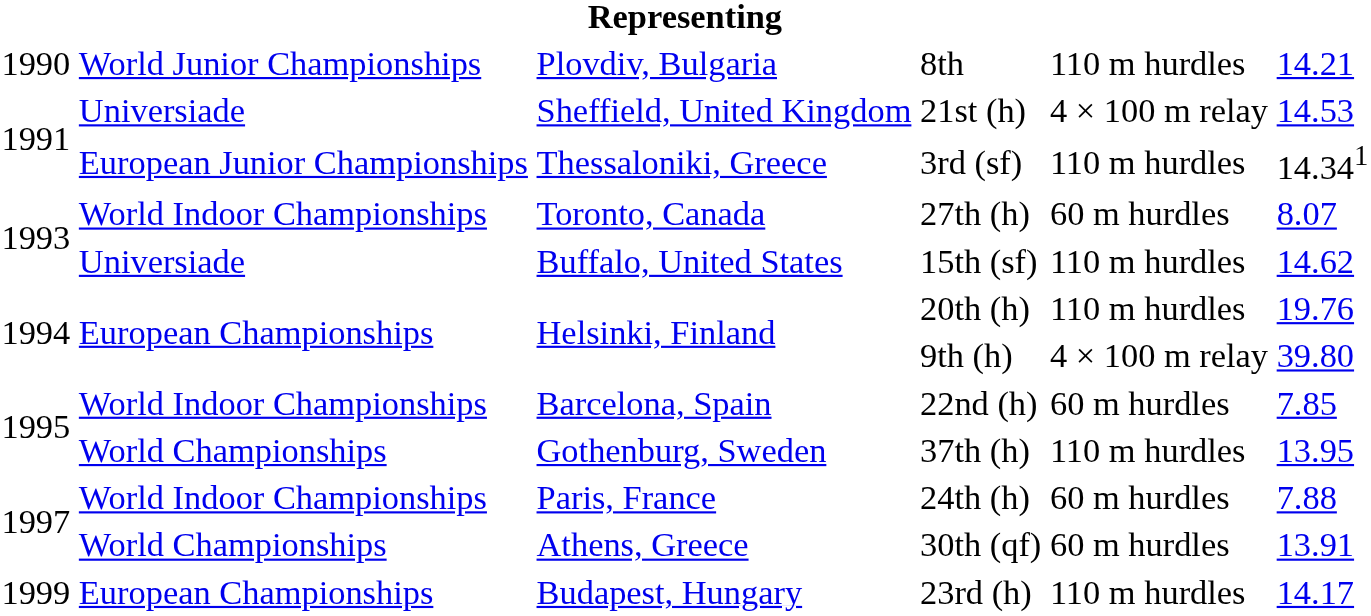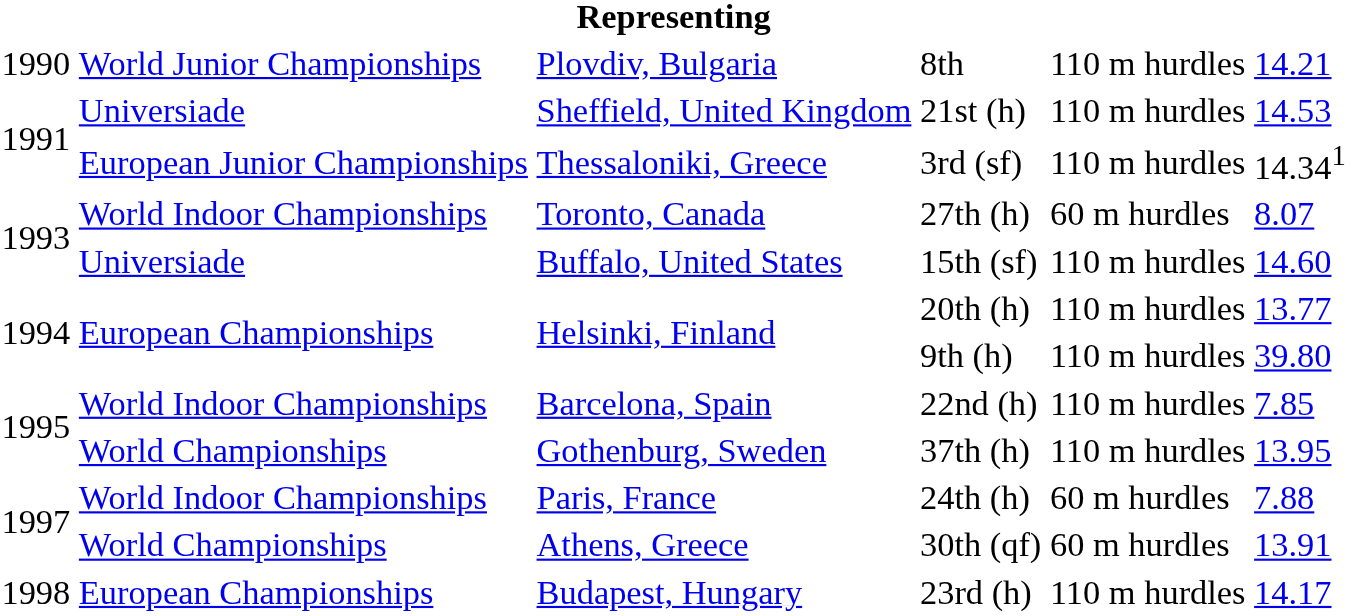 <table>
 <tr>
 <th colspan="6">Representing </th>
 </tr>
 <tr>
 <td>1990</td>
 <td><a href='#'>World Junior Championships</a></td>
 <td><a href='#'>Plovdiv, Bulgaria</a></td>
 <td>8th</td>
 <td>110 m hurdles</td>
 <td><a href='#'>14.21</a></td>
 </tr>
 <tr>
 <td rowspan=2>1991</td>
 <td><a href='#'>Universiade</a></td>
 <td><a href='#'>Sheffield, United Kingdom</a></td>
 <td>21st (h)</td>
-<td>4 × 100 m relay</td>
+<td>110 m hurdles</td>
 <td><a href='#'>14.53</a></td>
 </tr>
 <tr>
 <td><a href='#'>European Junior Championships</a></td>
 <td><a href='#'>Thessaloniki, Greece</a></td>
 <td>3rd (sf)</td>
 <td>110 m hurdles</td>
 <td>14.34<sup>1</sup></td>
 </tr>
 <tr>
 <td rowspan=2>1993</td>
 <td><a href='#'>World Indoor Championships</a></td>
 <td><a href='#'>Toronto, Canada</a></td>
 <td>27th (h)</td>
 <td>60 m hurdles</td>
 <td><a href='#'>8.07</a></td>
 </tr>
 <tr>
 <td><a href='#'>Universiade</a></td>
 <td><a href='#'>Buffalo, United States</a></td>
 <td>15th (sf)</td>
 <td>110 m hurdles</td>
-<td><a href='#'>14.62</a></td>
+<td><a href='#'>14.60</a></td>
 </tr>
 <tr>
 <td rowspan=2>1994</td>
 <td rowspan=2><a href='#'>European Championships</a></td>
 <td rowspan=2><a href='#'>Helsinki, Finland</a></td>
 <td>20th (h)</td>
 <td>110 m hurdles</td>
-<td><a href='#'>19.76</a></td>
+<td><a href='#'>13.77</a></td>
 </tr>
 <tr>
 <td>9th (h)</td>
-<td>4 × 100 m relay</td>
+<td>110 m hurdles</td>
 <td><a href='#'>39.80</a></td>
 </tr>
 <tr>
 <td rowspan=2>1995</td>
 <td><a href='#'>World Indoor Championships</a></td>
 <td><a href='#'>Barcelona, Spain</a></td>
 <td>22nd (h)</td>
-<td>60 m hurdles</td>
+<td>110 m hurdles</td>
 <td><a href='#'>7.85</a></td>
 </tr>
 <tr>
 <td><a href='#'>World Championships</a></td>
 <td><a href='#'>Gothenburg, Sweden</a></td>
 <td>37th (h)</td>
 <td>110 m hurdles</td>
 <td><a href='#'>13.95</a></td>
 </tr>
 <tr>
 <td rowspan=2>1997</td>
 <td><a href='#'>World Indoor Championships</a></td>
 <td><a href='#'>Paris, France</a></td>
 <td>24th (h)</td>
 <td>60 m hurdles</td>
 <td><a href='#'>7.88</a></td>
 </tr>
 <tr>
 <td><a href='#'>World Championships</a></td>
 <td><a href='#'>Athens, Greece</a></td>
 <td>30th (qf)</td>
 <td>60 m hurdles</td>
 <td><a href='#'>13.91</a></td>
 </tr>
 <tr>
-<td>1999</td>
+<td>1998</td>
 <td><a href='#'>European Championships</a></td>
 <td><a href='#'>Budapest, Hungary</a></td>
 <td>23rd (h)</td>
 <td>110 m hurdles</td>
 <td><a href='#'>14.17</a></td>
 </tr>
 </table>
